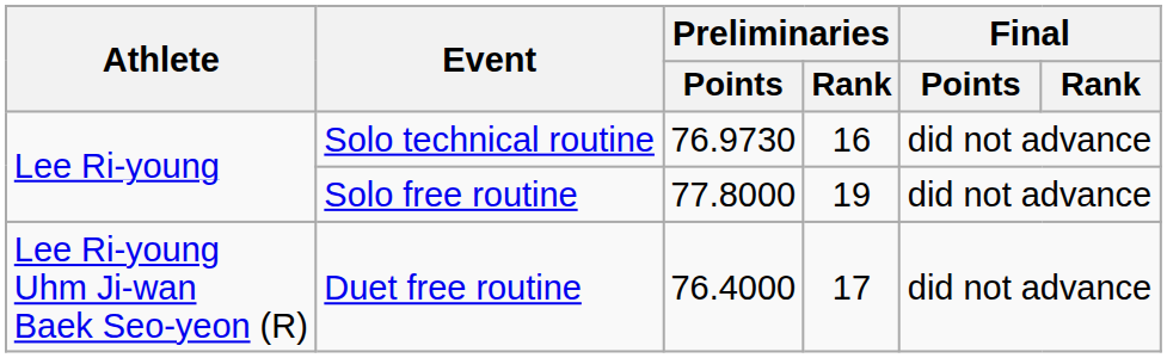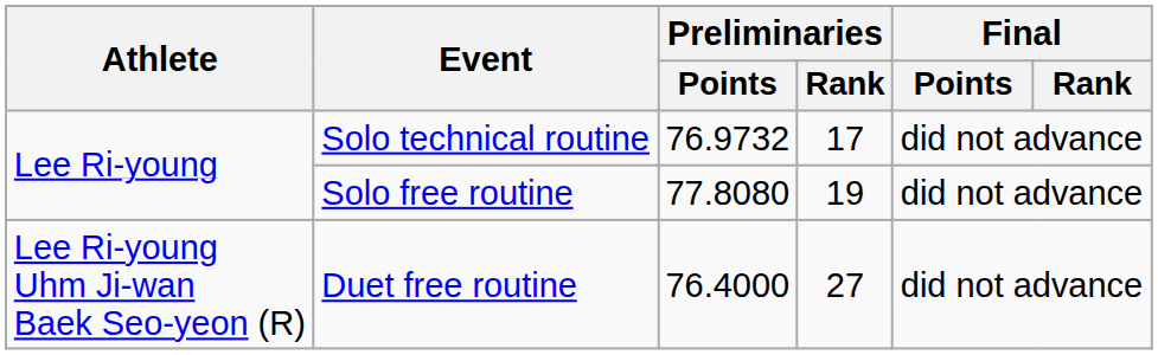 <table class=wikitable style="font-size:90%">
 <tr>
 <th rowspan="2">Athlete</th>
 <th rowspan="2">Event</th>
 <th colspan="2">Preliminaries</th>
 <th colspan="2">Final</th>
 </tr>
 <tr style="font-size:95%">
 <th>Points</th>
 <th>Rank</th>
 <th>Points</th>
 <th>Rank</th>
 </tr>
 <tr align=center>
 <td align=left rowspan=2><a href='#'>Lee Ri-young</a></td>
 <td align=left><a href='#'>Solo technical routine</a></td>
-<td>76.9730</td>
-<td>16</td>
+<td>76.9732</td>
+<td>17</td>
 <td colspan=2>did not advance</td>
 </tr>
 <tr align=center>
 <td align=left><a href='#'>Solo free routine</a></td>
-<td>77.8000</td>
+<td>77.8080</td>
 <td>19</td>
 <td colspan=2>did not advance</td>
 </tr>
 <tr align=center>
 <td align=left><a href='#'>Lee Ri-young</a><br><a href='#'>Uhm Ji-wan</a><br><a href='#'>Baek Seo-yeon</a> (R)</td>
 <td align=left><a href='#'>Duet free routine</a></td>
 <td>76.4000</td>
-<td>17</td>
+<td>27</td>
 <td colspan=2>did not advance</td>
 </tr>
 </table>
